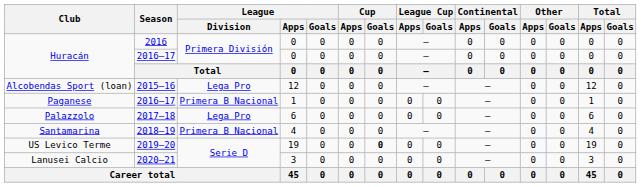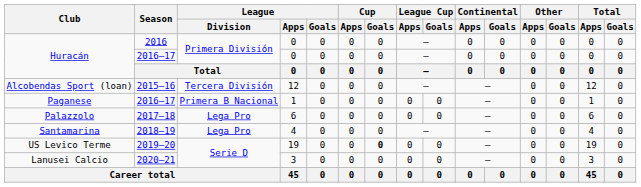 <table class="wikitable" style="text-align:center">
 <tr>
 <th rowspan="2">Club</th>
 <th rowspan="2">Season</th>
 <th colspan="3">League</th>
 <th colspan="2">Cup</th>
 <th colspan="2">League Cup</th>
 <th colspan="2">Continental</th>
 <th colspan="2">Other</th>
 <th colspan="2">Total</th>
 </tr>
 <tr>
 <th>Division</th>
 <th>Apps</th>
 <th>Goals</th>
 <th>Apps</th>
 <th>Goals</th>
 <th>Apps</th>
 <th>Goals</th>
 <th>Apps</th>
 <th>Goals</th>
 <th>Apps</th>
 <th>Goals</th>
 <th>Apps</th>
 <th>Goals</th>
 </tr>
 <tr>
 <td rowspan="3"><a href='#'>Huracán</a></td>
 <td><a href='#'>2016</a></td>
 <td rowspan="2"><a href='#'>Primera División</a></td>
 <td>0</td>
 <td>0</td>
 <td>0</td>
 <td>0</td>
 <td colspan="2">—</td>
 <td>0</td>
 <td>0</td>
 <td>0</td>
 <td>0</td>
 <td>0</td>
 <td>0</td>
 </tr>
 <tr>
 <td><a href='#'>2016–17</a></td>
 <td>0</td>
 <td>0</td>
 <td>0</td>
 <td>0</td>
 <td colspan="2">—</td>
 <td>0</td>
 <td>0</td>
 <td>0</td>
 <td>0</td>
 <td>0</td>
 <td>0</td>
 </tr>
 <tr>
 <th colspan="2">Total</th>
 <th>0</th>
 <th>0</th>
 <th>0</th>
 <th>0</th>
 <th colspan="2">—</th>
 <th>0</th>
 <th>0</th>
 <th>0</th>
 <th>0</th>
 <th>0</th>
 <th>0</th>
 </tr>
 <tr>
 <td rowspan="1"><a href='#'>Alcobendas Sport</a> (loan)</td>
 <td><a href='#'>2015–16</a></td>
-<td rowspan="1"><a href='#'>Lega Pro</a></td>
+<td rowspan="1"><a href='#'>Tercera División</a></td>
 <td>12</td>
 <td>0</td>
 <td>0</td>
 <td>0</td>
 <td colspan="2">—</td>
 <td colspan="2">—</td>
 <td>0</td>
 <td>0</td>
 <td>12</td>
 <td>0</td>
 </tr>
 <tr>
 <td rowspan="1"><a href='#'>Paganese</a></td>
 <td><a href='#'>2016–17</a></td>
 <td rowspan="1"><a href='#'>Primera B Nacional</a></td>
 <td>1</td>
 <td>0</td>
 <td>0</td>
 <td>0</td>
 <td>0</td>
 <td>0</td>
 <td colspan="2">—</td>
 <td>0</td>
 <td>0</td>
 <td>1</td>
 <td>0</td>
 </tr>
 <tr>
 <td rowspan="1"><a href='#'>Palazzolo</a></td>
 <td><a href='#'>2017–18</a></td>
 <td rowspan="1"><a href='#'>Lega Pro</a></td>
 <td>6</td>
 <td>0</td>
 <td>0</td>
 <td>0</td>
 <td>0</td>
 <td>0</td>
 <td colspan="2">—</td>
 <td>0</td>
 <td>0</td>
 <td>6</td>
 <td>0</td>
 </tr>
 <tr>
 <td rowspan="1"><a href='#'>Santamarina</a></td>
 <td><a href='#'>2018–19</a></td>
-<td rowspan="1"><a href='#'>Primera B Nacional</a></td>
+<td rowspan="1"><a href='#'>Lega Pro</a></td>
 <td>4</td>
 <td>0</td>
 <td>0</td>
 <td>0</td>
 <td colspan="2">—</td>
 <td colspan="2">—</td>
 <td>0</td>
 <td>0</td>
 <td>4</td>
 <td>0</td>
 </tr>
 <tr>
 <td rowspan="1">US Levico Terme</td>
 <td><a href='#'>2019–20</a></td>
 <td rowspan="2"><a href='#'>Serie D</a></td>
 <td>19</td>
 <td>0</td>
 <td>0</td>
 <td><strong>0</strong></td>
 <td>0</td>
 <td>0</td>
 <td colspan="2">—</td>
 <td>0</td>
 <td>0</td>
 <td>19</td>
 <td>0</td>
 </tr>
 <tr>
 <td rowspan="1">Lanusei Calcio</td>
 <td><a href='#'>2020–21</a></td>
 <td>3</td>
 <td>0</td>
 <td>0</td>
 <td>0</td>
 <td>0</td>
 <td>0</td>
 <td colspan="2">—</td>
 <td>0</td>
 <td>0</td>
 <td>3</td>
 <td>0</td>
 </tr>
 <tr>
 <th colspan="3">Career total</th>
 <th>45</th>
 <th>0</th>
 <th>0</th>
 <th>0</th>
 <th>0</th>
 <th>0</th>
 <th>0</th>
 <th>0</th>
 <th>0</th>
 <th>0</th>
 <th>45</th>
 <th>0</th>
 </tr>
 </table>
